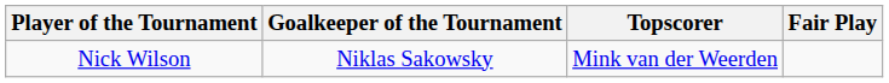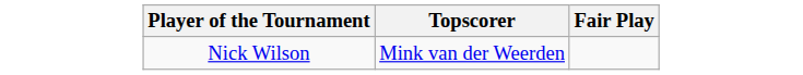 <table class=wikitable style="margin:auto; text-align:center">
 <tr>
 <th>Player of the Tournament</th>
-<th>Goalkeeper of the Tournament</th>
 <th>Topscorer</th>
 <th>Fair Play</th>
 </tr>
 <tr>
 <td> <a href='#'>Nick Wilson</a></td>
-<td> <a href='#'>Niklas Sakowsky</a></td>
 <td> <a href='#'>Mink van der Weerden</a></td>
 <td></td>
 </tr>
 </table>
